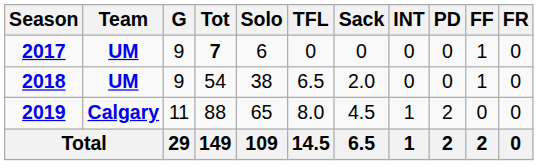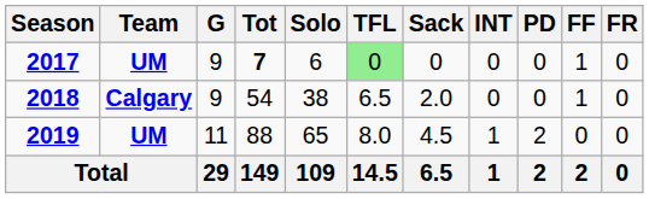 <table class="wikitable" style="text-align:center;">
 <tr>
 <th><strong>Season</strong></th>
 <th><strong>Team</strong></th>
 <th><strong>G</strong></th>
 <th><strong>Tot</strong></th>
 <th><strong>Solo</strong></th>
 <th><strong>TFL</strong></th>
 <th><strong>Sack</strong></th>
 <th><strong>INT</strong></th>
 <th><strong>PD</strong></th>
 <th><strong>FF</strong></th>
 <th><strong>FR</strong></th>
 </tr>
 <tr>
 <td><strong><a href='#'>2017</a></strong></td>
 <td><strong><a href='#'>UM</a></strong></td>
 <td>9</td>
 <td><strong>7</strong></td>
 <td>6</td>
-<td>0</td>
+<td style="background: lightgreen;">0</td>
 <td>0</td>
 <td>0</td>
 <td>0</td>
 <td>1</td>
 <td>0</td>
 </tr>
 <tr>
 <td><strong><a href='#'>2018</a></strong></td>
-<td><strong><a href='#'>UM</a></strong></td>
+<td><strong><a href='#'>Calgary</a></strong></td>
 <td>9</td>
 <td>54</td>
 <td>38</td>
 <td>6.5</td>
 <td>2.0</td>
 <td>0</td>
 <td>0</td>
 <td>1</td>
 <td>0</td>
 </tr>
 <tr>
 <td><strong><a href='#'>2019</a></strong></td>
-<td><strong><a href='#'>Calgary</a></strong></td>
+<td><strong><a href='#'>UM</a></strong></td>
 <td>11</td>
 <td>88</td>
 <td>65</td>
 <td>8.0</td>
 <td>4.5</td>
 <td>1</td>
 <td>2</td>
 <td>0</td>
 <td>0</td>
 </tr>
 <tr>
 <th colspan="2"><strong>Total</strong></th>
 <th><strong>29</strong></th>
 <th><strong>149</strong></th>
 <th><strong>109</strong></th>
 <th><strong>14.5</strong></th>
 <th><strong>6.5</strong></th>
 <th><strong>1</strong></th>
 <th><strong>2</strong></th>
 <th><strong>2</strong></th>
 <th><strong>0</strong></th>
 </tr>
 </table>
